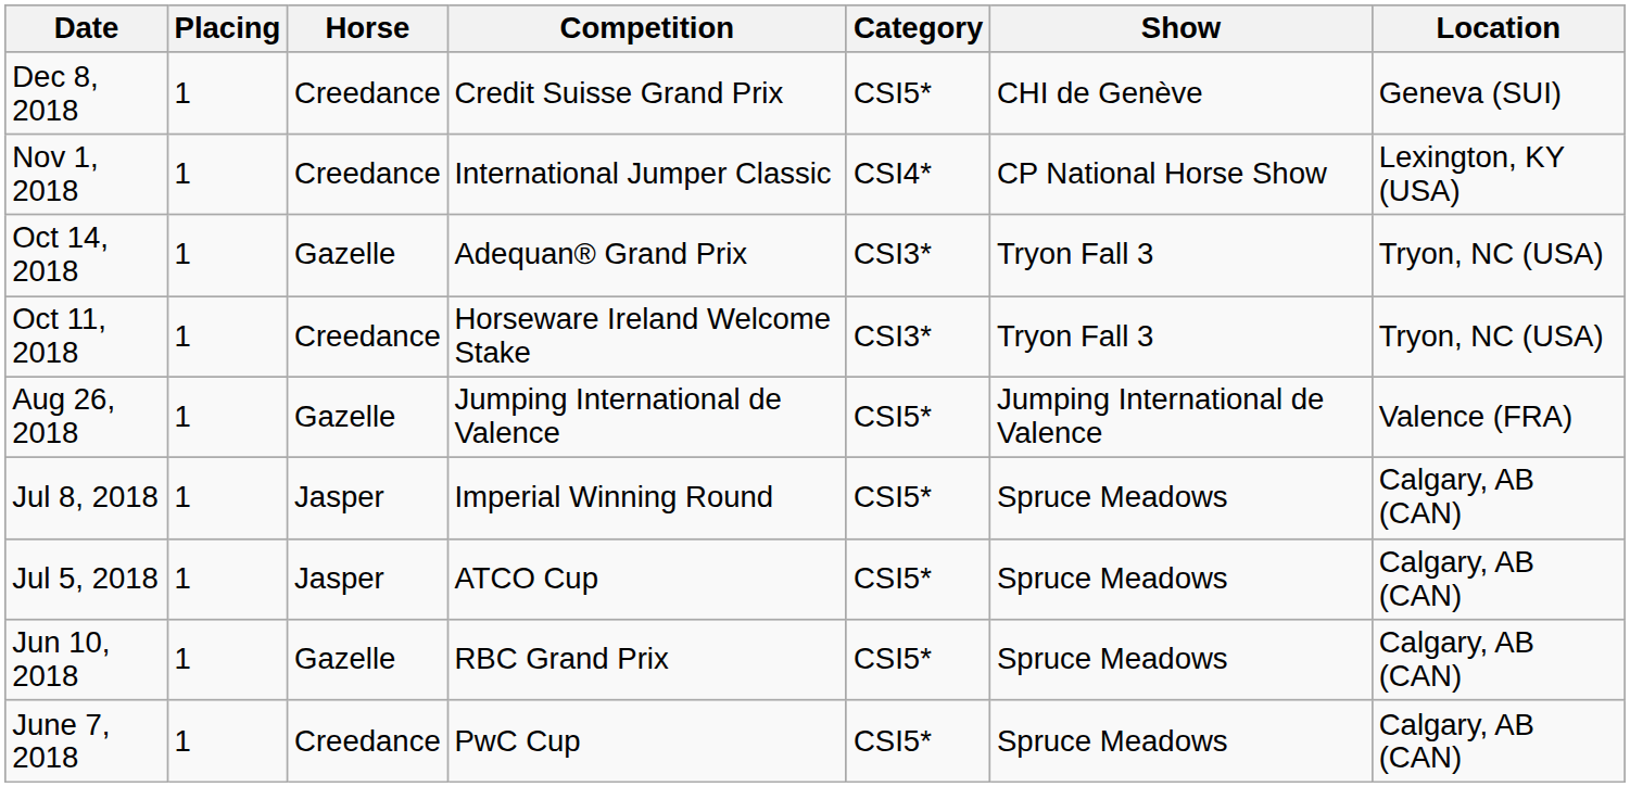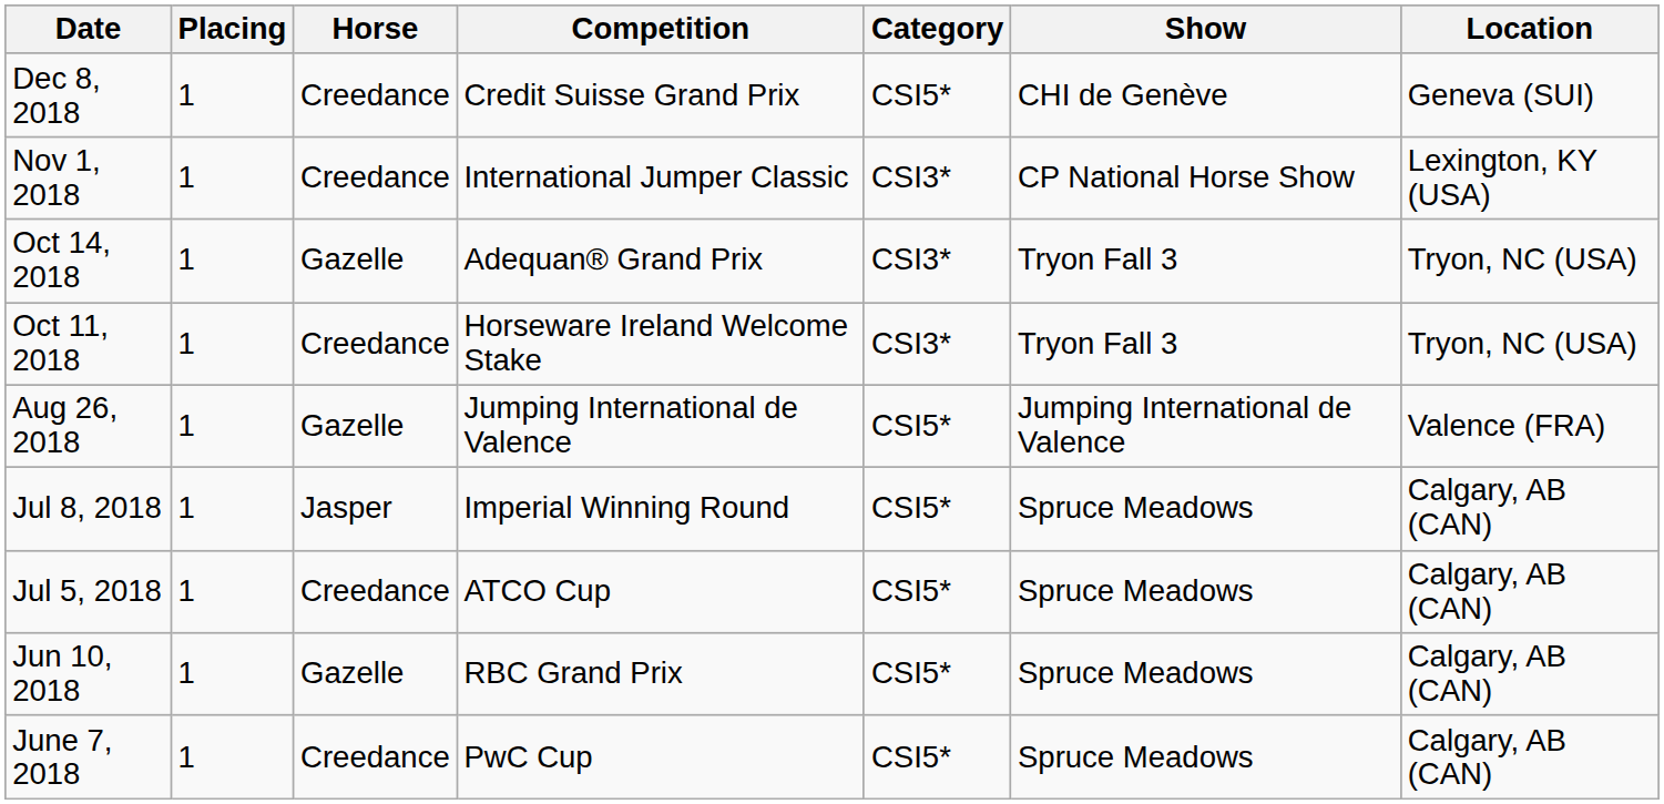 <table class="wikitable">
 <tr>
 <th>Date</th>
 <th>Placing</th>
 <th>Horse</th>
 <th>Competition</th>
 <th>Category</th>
 <th>Show</th>
 <th>Location</th>
 </tr>
 <tr>
 <td>Dec 8, 2018</td>
 <td>1</td>
 <td>Creedance</td>
 <td>Credit Suisse Grand Prix</td>
 <td>CSI5*</td>
 <td>CHI de Genève</td>
 <td>Geneva (SUI)</td>
 </tr>
 <tr>
 <td>Nov 1, 2018</td>
 <td>1</td>
 <td>Creedance</td>
 <td>International Jumper Classic</td>
-<td>CSI4*</td>
+<td>CSI3*</td>
 <td>CP National Horse Show</td>
 <td>Lexington, KY (USA)</td>
 </tr>
 <tr>
 <td>Oct 14, 2018</td>
 <td>1</td>
 <td>Gazelle</td>
 <td>Adequan® Grand Prix</td>
 <td>CSI3*</td>
 <td>Tryon Fall 3</td>
 <td>Tryon, NC (USA)</td>
 </tr>
 <tr>
 <td>Oct 11, 2018</td>
 <td>1</td>
 <td>Creedance</td>
 <td>Horseware Ireland Welcome Stake</td>
 <td>CSI3*</td>
 <td>Tryon Fall 3</td>
 <td>Tryon, NC (USA)</td>
 </tr>
 <tr>
 <td>Aug 26, 2018</td>
 <td>1</td>
 <td>Gazelle</td>
 <td>Jumping International de Valence</td>
 <td>CSI5*</td>
 <td>Jumping International de Valence</td>
 <td>Valence (FRA)</td>
 </tr>
 <tr>
 <td>Jul 8, 2018</td>
 <td>1</td>
 <td>Jasper</td>
 <td>Imperial Winning Round</td>
 <td>CSI5*</td>
 <td>Spruce Meadows</td>
 <td>Calgary, AB (CAN)</td>
 </tr>
 <tr>
 <td>Jul 5, 2018</td>
 <td>1</td>
-<td>Jasper</td>
+<td>Creedance</td>
 <td>ATCO Cup</td>
 <td>CSI5*</td>
 <td>Spruce Meadows</td>
 <td>Calgary, AB (CAN)</td>
 </tr>
 <tr>
 <td>Jun 10, 2018</td>
 <td>1</td>
 <td>Gazelle</td>
 <td>RBC Grand Prix</td>
 <td>CSI5*</td>
 <td>Spruce Meadows</td>
 <td>Calgary, AB (CAN)</td>
 </tr>
 <tr>
 <td>June 7, 2018</td>
 <td>1</td>
 <td>Creedance</td>
 <td>PwC Cup</td>
 <td>CSI5*</td>
 <td>Spruce Meadows</td>
 <td>Calgary, AB (CAN)</td>
 </tr>
 </table>
